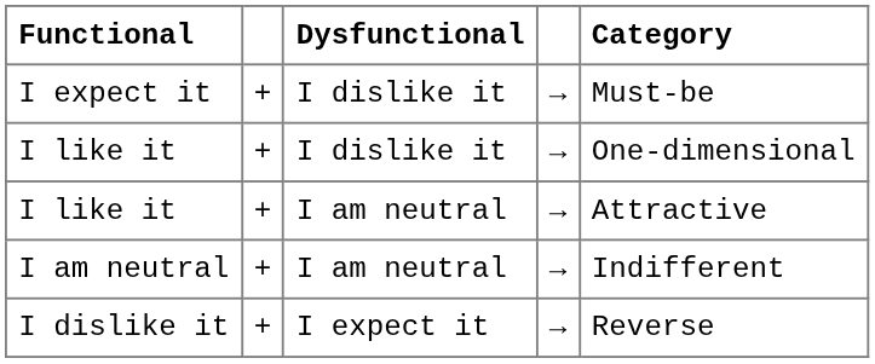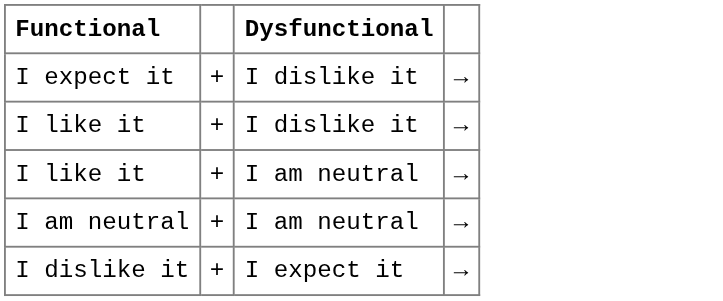 <table border="1" cellspacing="0" cellpadding="5" style="border-collapse:collapse">
 <tr>
 <td><strong>Functional</strong></td>
 <td></td>
 <td><strong>Dysfunctional</strong></td>
 <td></td>
-<td><strong>Category</strong></td>
 </tr>
 <tr>
 <td>I expect it</td>
 <td>+</td>
 <td>I dislike it</td>
 <td>→</td>
-<td>Must-be</td>
 </tr>
 <tr>
 <td>I like it</td>
 <td>+</td>
 <td>I dislike it</td>
 <td>→</td>
-<td>One-dimensional</td>
 </tr>
 <tr>
 <td>I like it</td>
 <td>+</td>
 <td>I am neutral</td>
 <td>→</td>
-<td>Attractive</td>
 </tr>
 <tr>
 <td>I am neutral</td>
 <td>+</td>
 <td>I am neutral</td>
 <td>→</td>
-<td>Indifferent</td>
 </tr>
 <tr>
 <td>I dislike it</td>
 <td>+</td>
 <td>I expect it</td>
 <td>→</td>
-<td>Reverse</td>
 </tr>
 </table>
